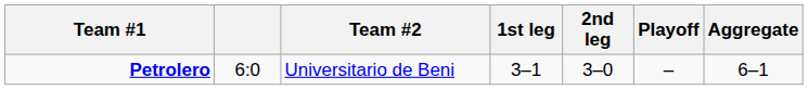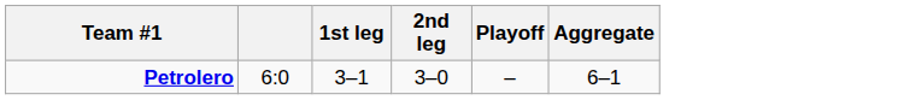 <table class="wikitable" style="text-align: center;">
 <tr>
 <th width="175">Team #1</th>
 <th width="50"></th>
-<th width="175">Team #2</th>
 <th width="55">1st leg</th>
 <th width="55">2nd leg</th>
 <th width="50">Playoff</th>
 <th width="55">Aggregate</th>
 </tr>
 <tr>
 <td align=right><strong><a href='#'>Petrolero</a></strong></td>
 <td>6:0</td>
-<td align=left><a href='#'>Universitario de Beni</a></td>
 <td>3–1</td>
 <td>3–0</td>
 <td>–</td>
 <td>6–1</td>
 </tr>
 </table>
